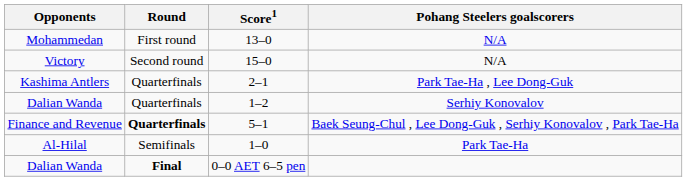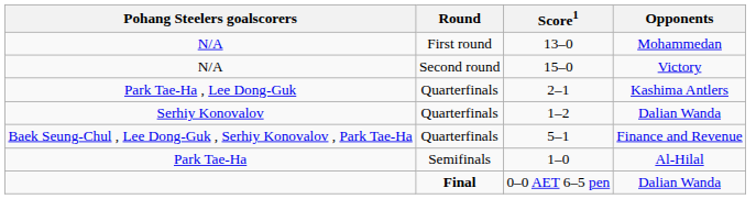 <table class="wikitable" style="text-align: center">
 <tr>
-<th>Opponents</th>
+<th>Pohang Steelers goalscorers</th>
 <th>Round</th>
 <th>Score<sup>1</sup></th>
-<th>Pohang Steelers goalscorers</th>
+<th>Opponents</th>
 </tr>
 <tr>
-<td> <a href='#'>Mohammedan</a></td>
+<td><a href='#'>N/A</a></td>
 <td>First round</td>
 <td>13–0</td>
-<td><a href='#'>N/A</a></td>
+<td> <a href='#'>Mohammedan</a></td>
 </tr>
 <tr>
-<td> <a href='#'>Victory</a></td>
+<td>N/A</td>
 <td>Second round</td>
 <td>15–0</td>
-<td>N/A</td>
+<td> <a href='#'>Victory</a></td>
 </tr>
 <tr>
-<td> <a href='#'>Kashima Antlers</a></td>
+<td><a href='#'>Park Tae-Ha</a> , <a href='#'>Lee Dong-Guk</a> </td>
 <td>Quarterfinals</td>
 <td>2–1</td>
-<td><a href='#'>Park Tae-Ha</a> , <a href='#'>Lee Dong-Guk</a> </td>
+<td> <a href='#'>Kashima Antlers</a></td>
 </tr>
 <tr>
-<td> <a href='#'>Dalian Wanda</a></td>
+<td><a href='#'>Serhiy Konovalov</a> </td>
 <td>Quarterfinals</td>
 <td>1–2</td>
-<td><a href='#'>Serhiy Konovalov</a> </td>
+<td> <a href='#'>Dalian Wanda</a></td>
 </tr>
 <tr>
+<td><a href='#'>Baek Seung-Chul</a> , <a href='#'>Lee Dong-Guk</a> , <a href='#'>Serhiy Konovalov</a> , <a href='#'>Park Tae-Ha</a>  </td>
+<td>Quarterfinals</td>
+<td>5–1</td>
 <td> <a href='#'>Finance and Revenue</a></td>
-<td><strong>Quarterfinals</strong></td>
-<td>5–1</td>
-<td><a href='#'>Baek Seung-Chul</a> , <a href='#'>Lee Dong-Guk</a> , <a href='#'>Serhiy Konovalov</a> , <a href='#'>Park Tae-Ha</a>  </td>
 </tr>
 <tr>
-<td> <a href='#'>Al-Hilal</a></td>
+<td><a href='#'>Park Tae-Ha</a> </td>
 <td>Semifinals</td>
 <td>1–0</td>
-<td><a href='#'>Park Tae-Ha</a> </td>
+<td> <a href='#'>Al-Hilal</a></td>
 </tr>
 <tr>
-<td> <a href='#'>Dalian Wanda</a></td>
+<td></td>
 <td><strong>Final</strong></td>
 <td>0–0 <a href='#'>AET</a> 6–5 <a href='#'>pen</a></td>
-<td></td>
+<td> <a href='#'>Dalian Wanda</a></td>
 </tr>
 </table>
